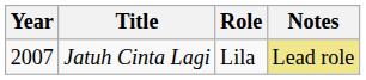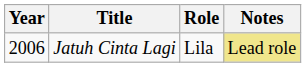 <table class="wikitable">
 <tr>
 <th>Year</th>
 <th>Title</th>
 <th>Role</th>
 <th>Notes</th>
 </tr>
 <tr>
-<td>2007</td>
+<td>2006</td>
 <td><em>Jatuh Cinta Lagi</em></td>
 <td>Lila</td>
 <td style="background: khaki;">Lead role</td>
 </tr>
 </table>
